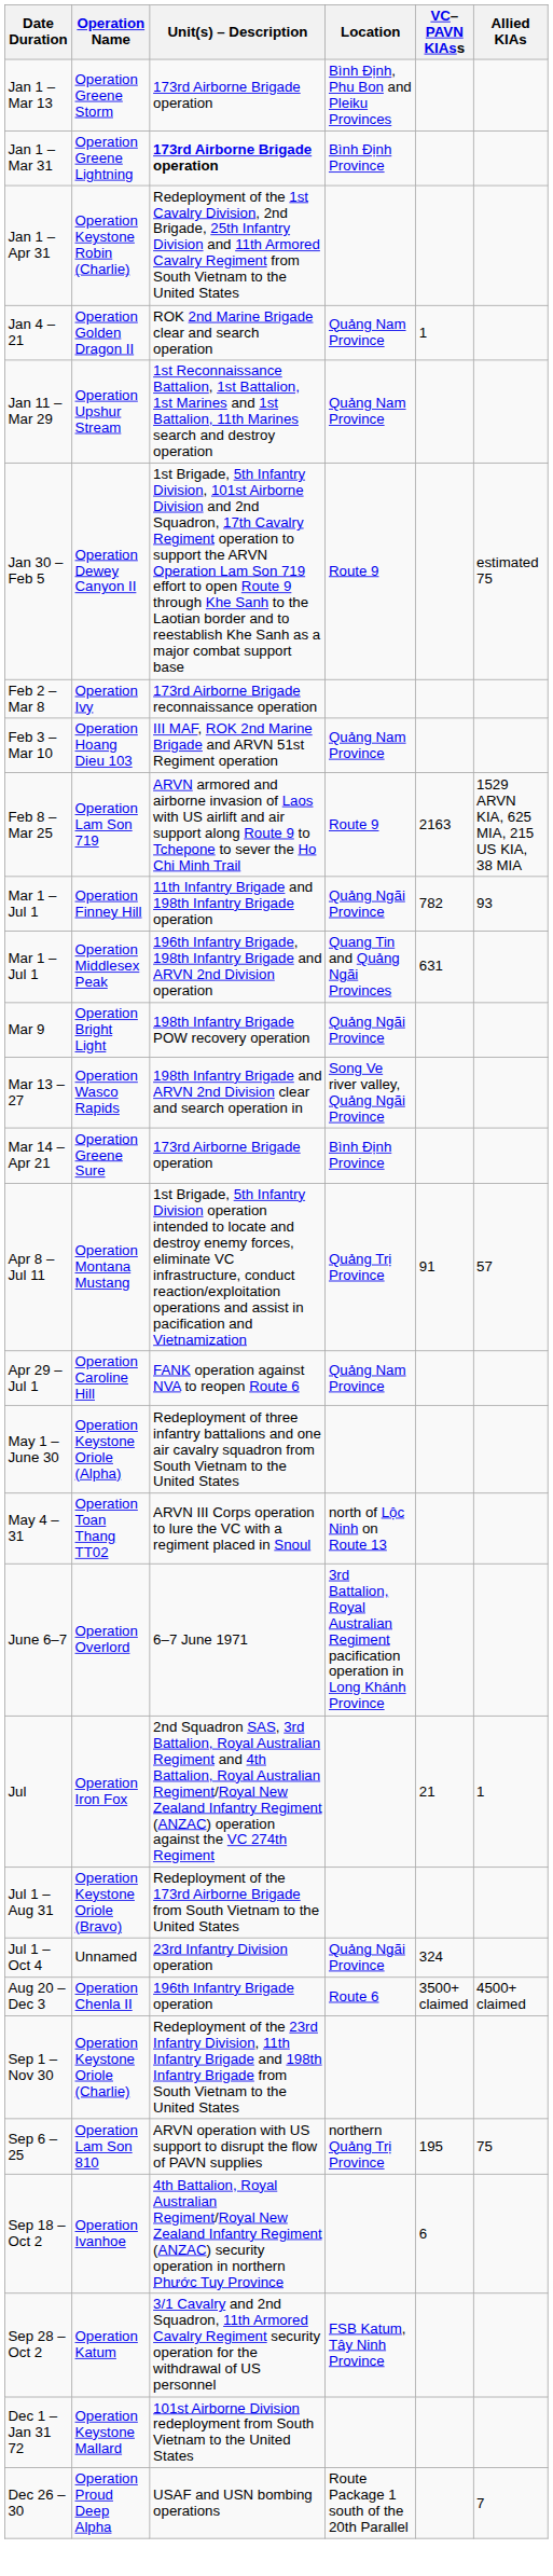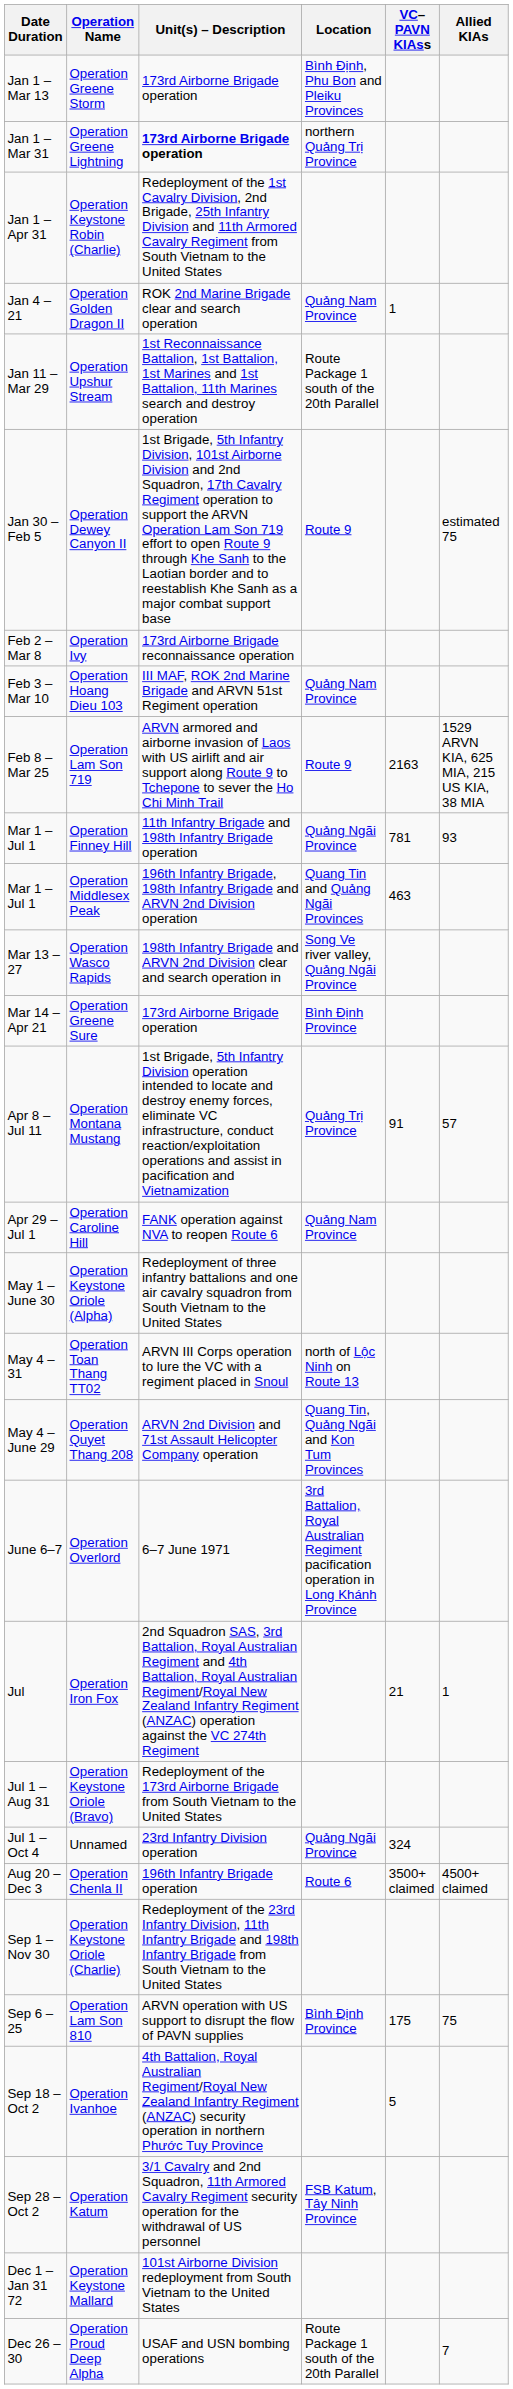 <table class="wikitable sortable">
 <tr>
 <th>Date Duration</th>
 <th><a href='#'>Operation</a> Name</th>
 <th>Unit(s) – Description</th>
 <th>Location</th>
 <th><a href='#'>VC</a>–<a href='#'>PAVN</a> <a href='#'>KIAs</a>s</th>
 <th>Allied KIAs</th>
 </tr>
 <tr>
 <td>Jan 1 – Mar 13</td>
 <td><a href='#'>Operation Greene Storm</a></td>
 <td><a href='#'>173rd Airborne Brigade</a> operation</td>
 <td><a href='#'>Bình Định</a>, <a href='#'>Phu Bon</a> and <a href='#'>Pleiku Provinces</a></td>
 <td></td>
 <td></td>
 </tr>
 <tr>
 <td>Jan 1 – Mar 31</td>
 <td><a href='#'>Operation Greene Lightning</a></td>
 <td><strong><a href='#'>173rd Airborne Brigade</a> operation</strong></td>
-<td><a href='#'>Bình Định Province</a></td>
+<td>northern <a href='#'>Quảng Trị Province</a></td>
 <td></td>
 <td></td>
 </tr>
 <tr>
 <td>Jan 1 – Apr 31</td>
 <td><a href='#'>Operation Keystone Robin (Charlie)</a></td>
 <td>Redeployment of the <a href='#'>1st Cavalry Division</a>, 2nd Brigade, <a href='#'>25th Infantry Division</a> and <a href='#'>11th Armored Cavalry Regiment</a> from South Vietnam to the United States</td>
 <td></td>
 <td></td>
 <td></td>
 </tr>
 <tr>
 <td>Jan 4 – 21</td>
 <td><a href='#'>Operation Golden Dragon II</a></td>
 <td>ROK <a href='#'>2nd Marine Brigade</a> clear and search operation</td>
 <td><a href='#'>Quảng Nam Province</a></td>
 <td>1</td>
 <td></td>
 </tr>
 <tr>
 <td>Jan 11 – Mar 29</td>
 <td><a href='#'>Operation Upshur Stream</a></td>
 <td><a href='#'>1st Reconnaissance Battalion</a>, <a href='#'>1st Battalion, 1st Marines</a> and <a href='#'>1st Battalion, 11th Marines</a> search and destroy operation</td>
-<td><a href='#'>Quảng Nam Province</a></td>
+<td>Route Package 1 south of the 20th Parallel</td>
 <td></td>
 <td></td>
 </tr>
 <tr>
 <td>Jan 30 – Feb 5</td>
 <td><a href='#'>Operation Dewey Canyon II</a></td>
 <td>1st Brigade, <a href='#'>5th Infantry Division</a>, <a href='#'>101st Airborne Division</a> and 2nd Squadron, <a href='#'>17th Cavalry Regiment</a> operation to support the ARVN <a href='#'>Operation Lam Son 719</a> effort to open <a href='#'>Route 9</a> through <a href='#'>Khe Sanh</a> to the Laotian border and to reestablish Khe Sanh as a major combat support base</td>
 <td><a href='#'>Route 9</a></td>
 <td></td>
 <td>estimated 75</td>
 </tr>
 <tr>
 <td>Feb 2 – Mar 8</td>
 <td><a href='#'>Operation Ivy</a></td>
 <td><a href='#'>173rd Airborne Brigade</a> reconnaissance operation</td>
 <td></td>
 <td></td>
 <td></td>
 </tr>
 <tr>
 <td>Feb 3 – Mar 10</td>
 <td><a href='#'>Operation Hoang Dieu 103</a></td>
 <td><a href='#'>III MAF</a>, <a href='#'>ROK 2nd Marine Brigade</a> and ARVN 51st Regiment operation</td>
 <td><a href='#'>Quảng Nam Province</a></td>
 <td></td>
 <td></td>
 </tr>
 <tr>
 <td>Feb 8 – Mar 25</td>
 <td><a href='#'>Operation Lam Son 719</a></td>
 <td><a href='#'>ARVN</a> armored and airborne invasion of <a href='#'>Laos</a> with US airlift and air support along <a href='#'>Route 9</a> to <a href='#'>Tchepone</a> to sever the <a href='#'>Ho Chi Minh Trail</a></td>
 <td><a href='#'>Route 9</a></td>
 <td>2163</td>
 <td>1529 ARVN KIA, 625 MIA, 215 US KIA, 38 MIA</td>
 </tr>
 <tr>
 <td>Mar 1 – Jul 1</td>
 <td><a href='#'>Operation Finney Hill</a></td>
 <td><a href='#'>11th Infantry Brigade</a> and <a href='#'>198th Infantry Brigade</a> operation</td>
 <td><a href='#'>Quảng Ngãi Province</a></td>
-<td>782</td>
+<td>781</td>
 <td>93</td>
 </tr>
 <tr>
 <td>Mar 1 – Jul 1</td>
 <td><a href='#'>Operation Middlesex Peak</a></td>
 <td><a href='#'>196th Infantry Brigade</a>, <a href='#'>198th Infantry Brigade</a> and <a href='#'>ARVN 2nd Division</a> operation</td>
 <td><a href='#'>Quang Tin</a> and <a href='#'>Quảng Ngãi Provinces</a></td>
-<td>631</td>
-<td></td>
-</tr>
-<tr>
-<td>Mar 9</td>
-<td><a href='#'>Operation Bright Light</a></td>
-<td><a href='#'>198th Infantry Brigade</a> POW recovery operation</td>
-<td><a href='#'>Quảng Ngãi Province</a></td>
-<td></td>
+<td>463</td>
 <td></td>
 </tr>
 <tr>
 <td>Mar 13 – 27</td>
 <td><a href='#'>Operation Wasco Rapids</a></td>
 <td><a href='#'>198th Infantry Brigade</a> and <a href='#'>ARVN 2nd Division</a> clear and search operation in</td>
 <td><a href='#'>Song Ve</a> river valley, <a href='#'>Quảng Ngãi Province</a></td>
 <td></td>
 <td></td>
 </tr>
 <tr>
 <td>Mar 14 – Apr 21</td>
 <td><a href='#'>Operation Greene Sure</a></td>
 <td><a href='#'>173rd Airborne Brigade</a> operation</td>
 <td><a href='#'>Bình Định Province</a></td>
 <td></td>
 <td></td>
 </tr>
 <tr>
 <td>Apr 8 – Jul 11</td>
 <td><a href='#'>Operation Montana Mustang</a></td>
 <td>1st Brigade, <a href='#'>5th Infantry Division</a> operation intended to locate and destroy enemy forces, eliminate VC infrastructure, conduct reaction/exploitation operations and assist in pacification and <a href='#'>Vietnamization</a></td>
 <td><a href='#'>Quảng Trị Province</a></td>
 <td>91</td>
 <td>57</td>
 </tr>
 <tr>
 <td>Apr 29 – Jul 1</td>
 <td><a href='#'>Operation Caroline Hill</a></td>
 <td><a href='#'>FANK</a> operation against <a href='#'>NVA</a> to reopen <a href='#'>Route 6</a></td>
 <td><a href='#'>Quảng Nam Province</a></td>
 <td></td>
 <td></td>
 </tr>
 <tr>
 <td>May 1 – June 30</td>
 <td><a href='#'>Operation Keystone Oriole (Alpha)</a></td>
 <td>Redeployment of three infantry battalions and one air cavalry squadron from South Vietnam to the United States</td>
 <td></td>
 <td></td>
 <td></td>
 </tr>
 <tr>
 <td>May 4 – 31</td>
 <td><a href='#'>Operation Toan Thang TT02</a></td>
 <td>ARVN III Corps operation to lure the VC with a regiment placed in <a href='#'>Snoul</a></td>
 <td>north of <a href='#'>Lộc Ninh</a> on <a href='#'>Route 13</a></td>
+<td></td>
+<td></td>
+</tr>
+<tr>
+<td>May 4 – June 29</td>
+<td><a href='#'>Operation Quyet Thang 208</a></td>
+<td><a href='#'>ARVN 2nd Division</a> and <a href='#'>71st Assault Helicopter Company</a> operation</td>
+<td><a href='#'>Quang Tin</a>, <a href='#'>Quảng Ngãi</a> and <a href='#'>Kon Tum Provinces</a></td>
 <td></td>
 <td></td>
 </tr>
 <tr>
 <td>June 6–7</td>
 <td><a href='#'>Operation Overlord</a></td>
 <td>6–7 June 1971</td>
 <td><a href='#'>3rd Battalion, Royal Australian Regiment</a> pacification operation in <a href='#'>Long Khánh Province</a></td>
 <td></td>
 <td></td>
 </tr>
 <tr>
 <td>Jul</td>
 <td><a href='#'>Operation Iron Fox</a></td>
 <td>2nd Squadron <a href='#'>SAS</a>, <a href='#'>3rd Battalion, Royal Australian Regiment</a> and <a href='#'>4th Battalion, Royal Australian Regiment</a>/<a href='#'>Royal New Zealand Infantry Regiment</a> (<a href='#'>ANZAC</a>) operation against the <a href='#'>VC 274th Regiment</a></td>
 <td></td>
 <td>21</td>
 <td>1</td>
 </tr>
 <tr>
 <td>Jul 1 – Aug 31</td>
 <td><a href='#'>Operation Keystone Oriole (Bravo)</a></td>
 <td>Redeployment of the <a href='#'>173rd Airborne Brigade</a> from South Vietnam to the United States</td>
 <td></td>
 <td></td>
 <td></td>
 </tr>
 <tr>
 <td>Jul 1 – Oct 4</td>
 <td>Unnamed </td>
 <td><a href='#'>23rd Infantry Division</a> operation</td>
 <td><a href='#'>Quảng Ngãi Province</a></td>
 <td>324</td>
 <td></td>
 </tr>
 <tr>
 <td>Aug 20 – Dec 3</td>
 <td><a href='#'>Operation Chenla II</a></td>
 <td><a href='#'>196th Infantry Brigade</a> operation</td>
 <td><a href='#'>Route 6</a></td>
 <td>3500+ claimed</td>
 <td>4500+ claimed</td>
 </tr>
 <tr>
 <td>Sep 1 – Nov 30</td>
 <td><a href='#'>Operation Keystone Oriole (Charlie)</a></td>
 <td>Redeployment of the <a href='#'>23rd Infantry Division</a>, <a href='#'>11th Infantry Brigade</a> and <a href='#'>198th Infantry Brigade</a> from South Vietnam to the United States</td>
 <td></td>
 <td></td>
 <td></td>
 </tr>
 <tr>
 <td>Sep 6 – 25</td>
 <td><a href='#'>Operation Lam Son 810</a></td>
 <td>ARVN operation with US support to disrupt the flow of PAVN supplies</td>
-<td>northern <a href='#'>Quảng Trị Province</a></td>
-<td>195</td>
+<td><a href='#'>Bình Định Province</a></td>
+<td>175</td>
 <td>75</td>
 </tr>
 <tr>
 <td>Sep 18 – Oct 2</td>
 <td><a href='#'>Operation Ivanhoe</a></td>
 <td><a href='#'>4th Battalion, Royal Australian Regiment</a>/<a href='#'>Royal New Zealand Infantry Regiment</a> (<a href='#'>ANZAC</a>) security operation in northern <a href='#'>Phước Tuy Province</a></td>
 <td></td>
-<td>6</td>
+<td>5</td>
 </tr>
 <tr>
 <td>Sep 28 – Oct 2</td>
 <td><a href='#'>Operation Katum</a></td>
 <td><a href='#'>3/1 Cavalry</a> and 2nd Squadron, <a href='#'>11th Armored Cavalry Regiment</a> security operation for the withdrawal of US personnel</td>
 <td><a href='#'>FSB Katum</a>, <a href='#'>Tây Ninh Province</a></td>
 <td></td>
 <td></td>
 </tr>
 <tr>
 <td>Dec 1 – Jan 31 72</td>
 <td><a href='#'>Operation Keystone Mallard</a></td>
 <td><a href='#'>101st Airborne Division</a> redeployment from South Vietnam to the United States</td>
 <td></td>
 <td></td>
 <td></td>
 </tr>
 <tr>
 <td>Dec 26 – 30</td>
 <td><a href='#'>Operation Proud Deep Alpha</a></td>
 <td>USAF and USN bombing operations</td>
 <td>Route Package 1 south of the 20th Parallel</td>
 <td></td>
 <td>7</td>
 </tr>
 </table>
